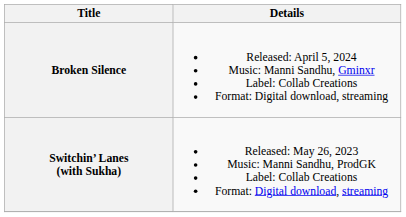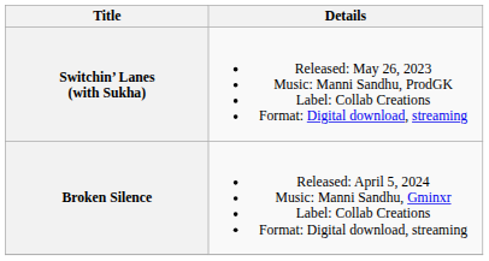 <table class="wikitable plainrowheaders" style="text-align:center;">
 <tr>
 <th scope="col" style="width:14em;">Title</th>
 <th scope="col" style="width:19em;">Details</th>
 </tr>
 <tr>
+<th scope="row">Switchin’ Lanes <br><span>(with Sukha)</span> </th>
+<td><br><ul><li>Released: May 26, 2023</li><li>Music: Manni Sandhu, ProdGK</li><li>Label: Collab Creations</li><li>Format: <a href='#'>Digital download</a>, <a href='#'>streaming</a></li></ul></td>
+</tr>
+<tr>
 <th scope="row">Broken Silence</th>
 <td><br><ul><li>Released: April 5, 2024</li><li>Music: Manni Sandhu, <a href='#'>Gminxr</a></li><li>Label: Collab Creations</li><li>Format: Digital download, streaming</li></ul></td>
 </tr>
 <tr>
-<th scope="row">Switchin’ Lanes <br><span>(with Sukha)</span> </th>
-<td><br><ul><li>Released: May 26, 2023</li><li>Music: Manni Sandhu, ProdGK</li><li>Label: Collab Creations</li><li>Format: <a href='#'>Digital download</a>, <a href='#'>streaming</a></li></ul></td>
-</tr>
-<tr>
 </tr>
 </table>
